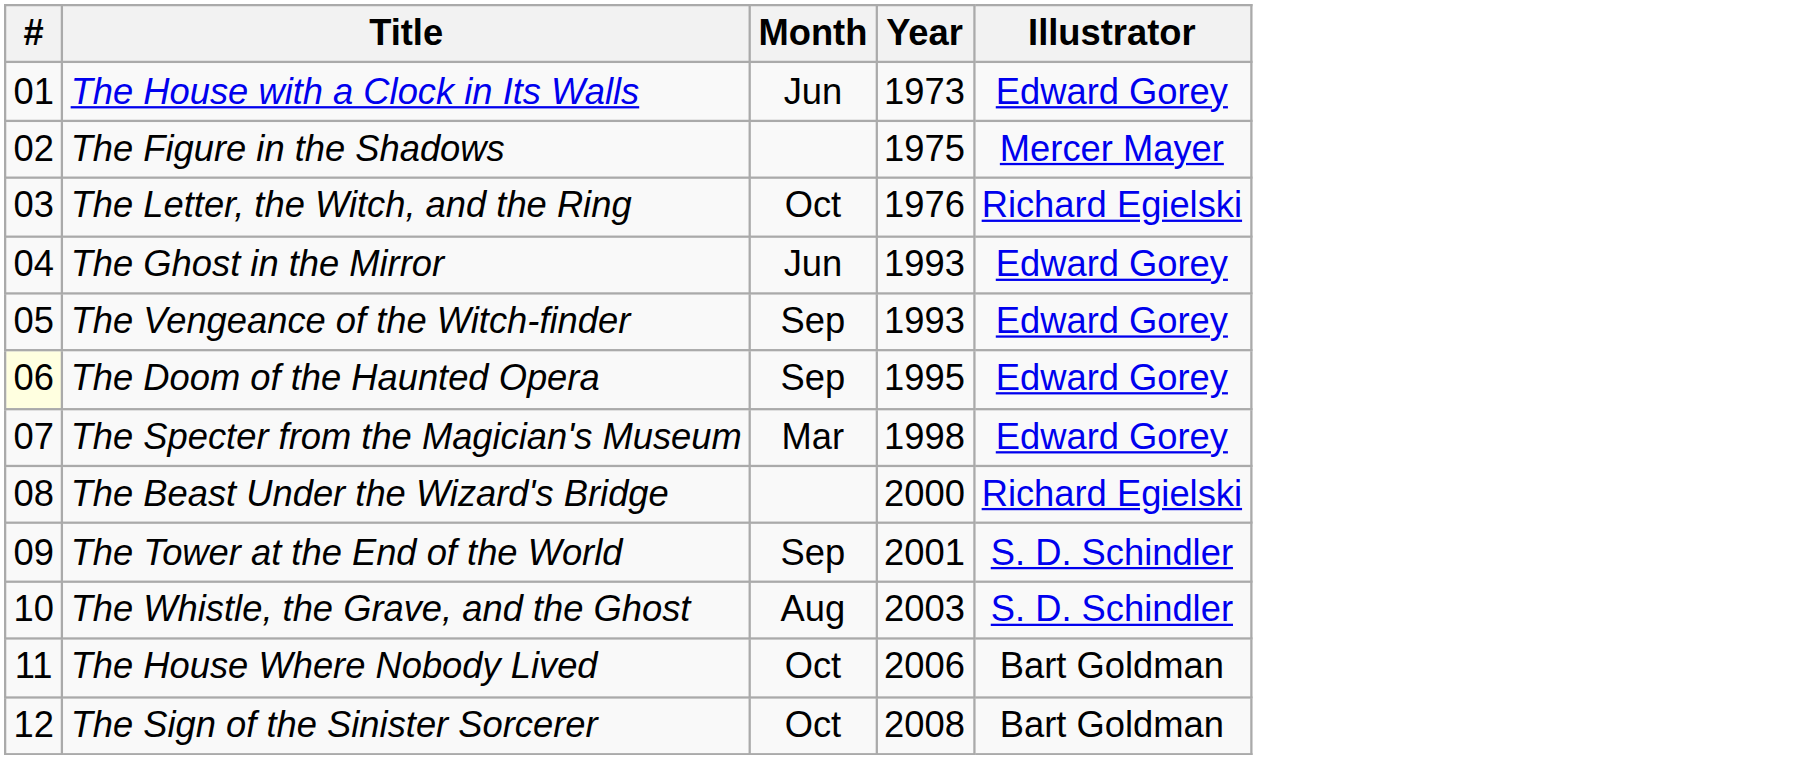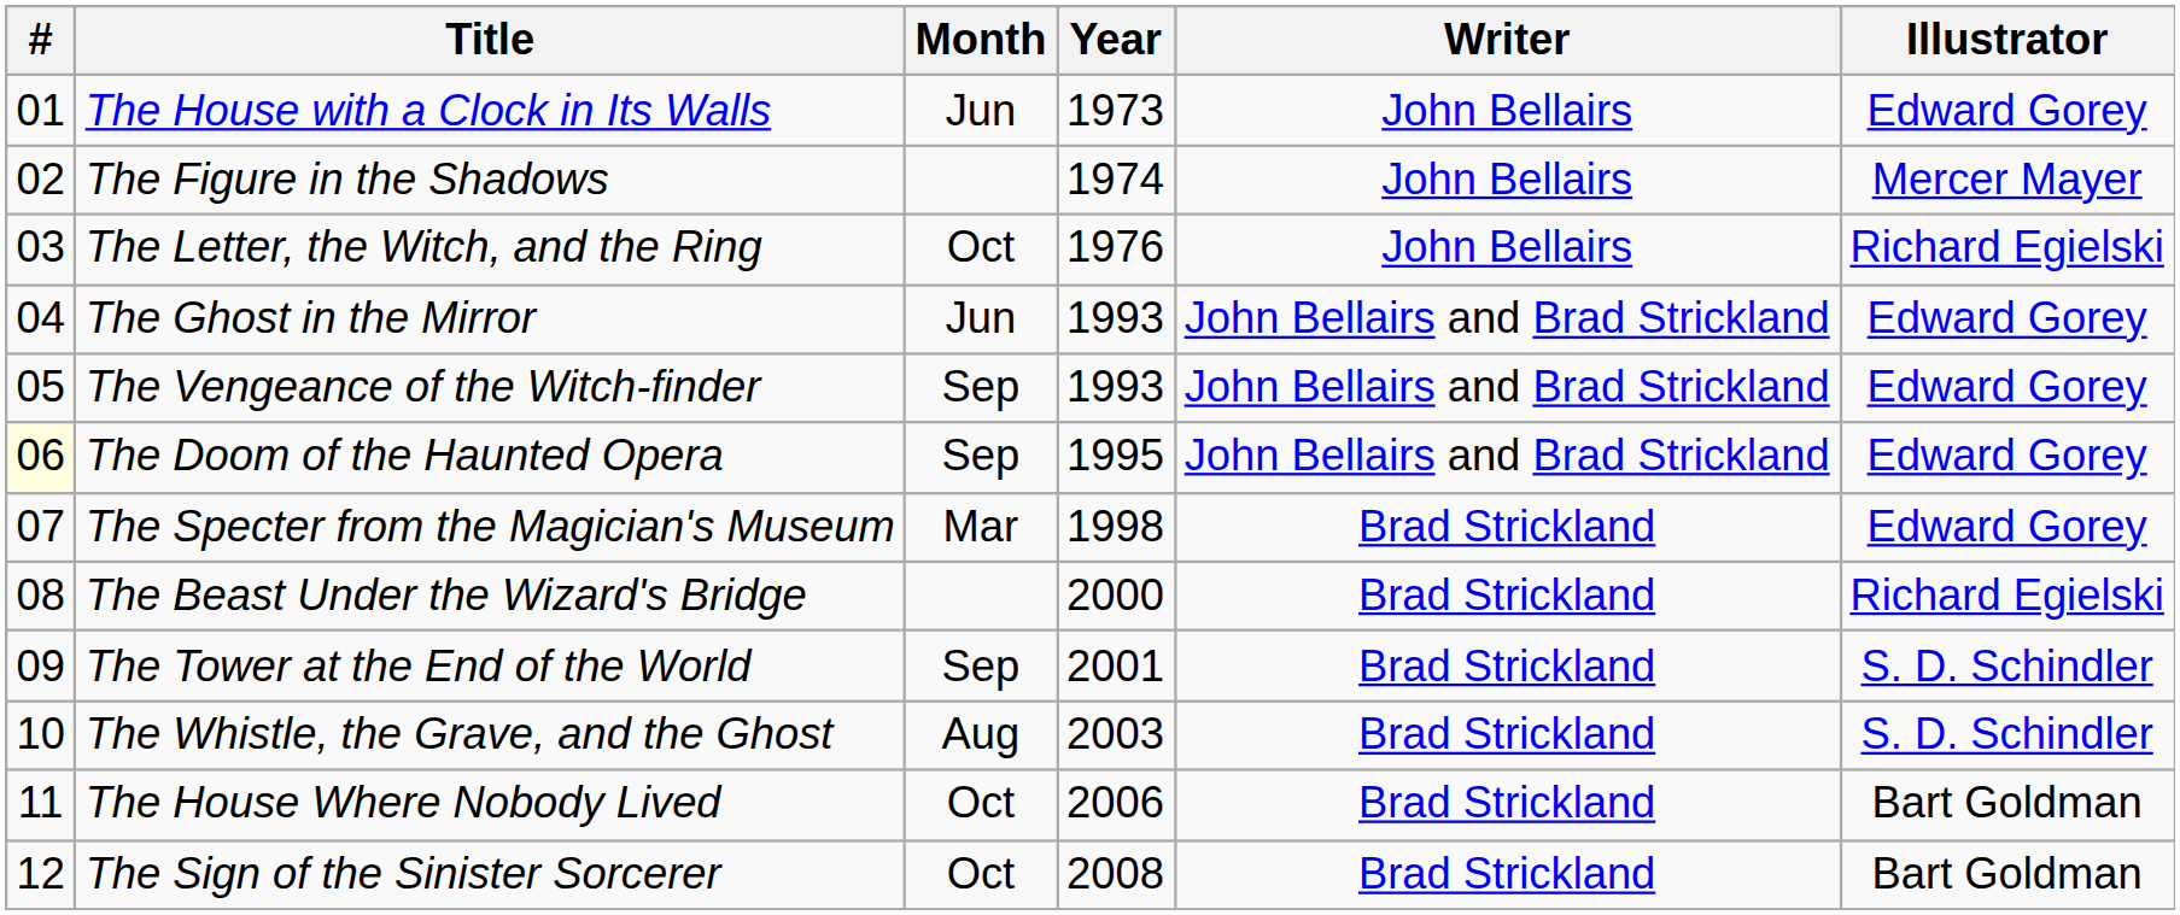 <table class="wikitable sortable" style="text-align:center; white-space:nowrap">
 <tr>
 <th>#</th>
 <th>Title</th>
 <th>Month</th>
 <th>Year</th>
+<th>Writer</th>
 <th>Illustrator</th>
 </tr>
 <tr>
 <td>01</td>
 <td style="text-align:left"><em><a href='#'>The House with a Clock in Its Walls</a></em></td>
 <td>Jun</td>
 <td>1973</td>
+<td><a href='#'>John Bellairs</a></td>
 <td><a href='#'>Edward Gorey</a></td>
 </tr>
 <tr>
 <td>02</td>
 <td style="text-align:left"><em>The Figure in the Shadows</em></td>
 <td> </td>
-<td>1975</td>
+<td>1974</td>
+<td><a href='#'>John Bellairs</a></td>
 <td><a href='#'>Mercer Mayer</a></td>
 </tr>
 <tr>
 <td>03</td>
 <td style="text-align:left"><em>The Letter, the Witch, and the Ring</em></td>
 <td>Oct</td>
 <td>1976</td>
+<td><a href='#'>John Bellairs</a></td>
 <td><a href='#'>Richard Egielski</a></td>
 </tr>
 <tr>
 <td>04</td>
 <td style="text-align:left"><em>The Ghost in the Mirror</em></td>
 <td>Jun</td>
 <td>1993</td>
+<td><a href='#'>John Bellairs</a> and <a href='#'>Brad Strickland</a></td>
 <td><a href='#'>Edward Gorey</a></td>
 </tr>
 <tr>
 <td>05</td>
 <td style="text-align:left"><em>The Vengeance of the Witch-finder</em></td>
 <td>Sep</td>
 <td>1993</td>
+<td><a href='#'>John Bellairs</a> and <a href='#'>Brad Strickland</a></td>
 <td><a href='#'>Edward Gorey</a></td>
 </tr>
 <tr>
 <td style="background: lightyellow;">06</td>
 <td style="text-align:left"><em>The Doom of the Haunted Opera</em></td>
 <td>Sep</td>
 <td>1995</td>
+<td><a href='#'>John Bellairs</a> and <a href='#'>Brad Strickland</a></td>
 <td><a href='#'>Edward Gorey</a></td>
 </tr>
 <tr>
 <td>07</td>
 <td style="text-align:left"><em>The Specter from the Magician's Museum</em></td>
 <td>Mar</td>
 <td>1998</td>
+<td><a href='#'>Brad Strickland</a></td>
 <td><a href='#'>Edward Gorey</a></td>
 </tr>
 <tr>
 <td>08</td>
 <td style="text-align:left"><em>The Beast Under the Wizard's Bridge</em></td>
 <td> </td>
 <td>2000</td>
+<td><a href='#'>Brad Strickland</a></td>
 <td><a href='#'>Richard Egielski</a></td>
 </tr>
 <tr>
 <td>09</td>
 <td style="text-align:left"><em>The Tower at the End of the World</em></td>
 <td>Sep</td>
 <td>2001</td>
+<td><a href='#'>Brad Strickland</a></td>
 <td><a href='#'>S. D. Schindler</a></td>
 </tr>
 <tr>
 <td>10</td>
 <td style="text-align:left"><em>The Whistle, the Grave, and the Ghost</em></td>
 <td>Aug</td>
 <td>2003</td>
+<td><a href='#'>Brad Strickland</a></td>
 <td><a href='#'>S. D. Schindler</a></td>
 </tr>
 <tr>
 <td>11</td>
 <td style="text-align:left"><em>The House Where Nobody Lived</em></td>
 <td>Oct</td>
 <td>2006</td>
+<td><a href='#'>Brad Strickland</a></td>
 <td>Bart Goldman</td>
 </tr>
 <tr>
 <td>12</td>
 <td style="text-align:left"><em>The Sign of the Sinister Sorcerer</em></td>
 <td>Oct</td>
 <td>2008</td>
+<td><a href='#'>Brad Strickland</a></td>
 <td>Bart Goldman</td>
 </tr>
 </table>
